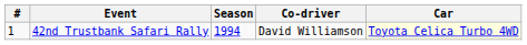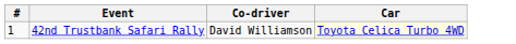 <table class="wikitable">
 <tr>
 <th> # </th>
 <th>Event</th>
-<th>Season</th>
 <th>Co-driver</th>
 <th>Car</th>
 </tr>
 <tr>
 <td>1</td>
 <td> <a href='#'>42nd Trustbank Safari Rally</a></td>
-<td><a href='#'>1994</a></td>
 <td>David Williamson</td>
 <td style="background: lightyellow;"><a href='#'>Toyota Celica Turbo 4WD</a></td>
 </tr>
 </table>
